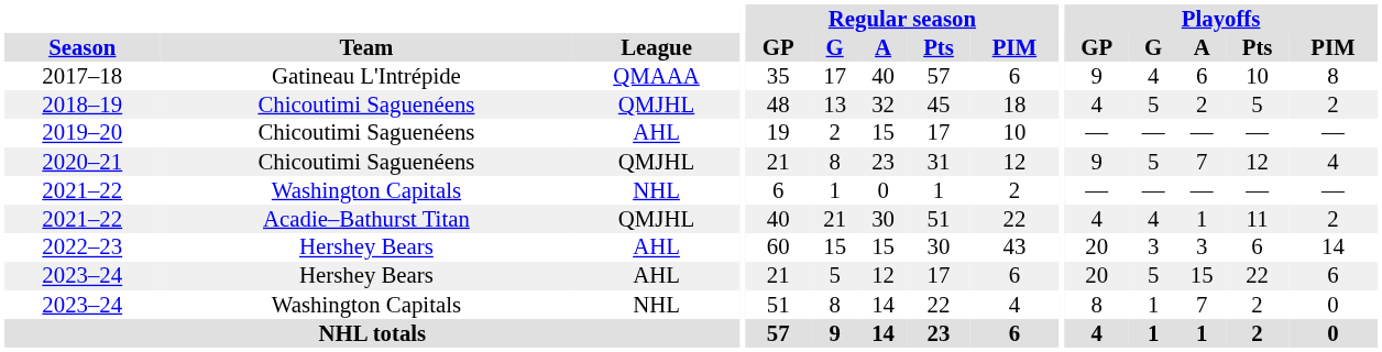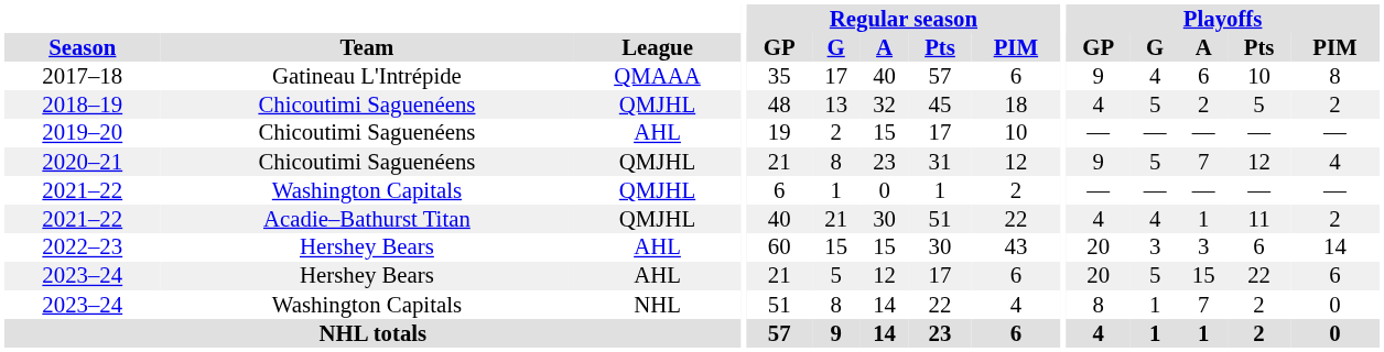 <table border="0" cellpadding="1" cellspacing="0" style="text-align:center; width:60em;">
 <tr style="background:#e0e0e0;">
 <th colspan="3" style="background:#fff;"></th>
 <th rowspan="99" style="background:#fff;"></th>
 <th colspan="5"><a href='#'>Regular season</a></th>
 <th rowspan="99" style="background:#fff;"></th>
 <th colspan="5"><a href='#'>Playoffs</a></th>
 </tr>
 <tr style="background:#e0e0e0;">
 <th><a href='#'>Season</a></th>
 <th>Team</th>
 <th>League</th>
 <th>GP</th>
 <th><a href='#'>G</a></th>
 <th><a href='#'>A</a></th>
 <th><a href='#'>Pts</a></th>
 <th><a href='#'>PIM</a></th>
 <th>GP</th>
 <th>G</th>
 <th>A</th>
 <th>Pts</th>
 <th>PIM</th>
 </tr>
 <tr>
 <td>2017–18</td>
 <td>Gatineau L'Intrépide</td>
 <td><a href='#'>QMAAA</a></td>
 <td>35</td>
 <td>17</td>
 <td>40</td>
 <td>57</td>
 <td>6</td>
 <td>9</td>
 <td>4</td>
 <td>6</td>
 <td>10</td>
 <td>8</td>
 </tr>
 <tr style="background:#f0f0f0;">
 <td><a href='#'>2018–19</a></td>
 <td><a href='#'>Chicoutimi Saguenéens</a></td>
 <td><a href='#'>QMJHL</a></td>
 <td>48</td>
 <td>13</td>
 <td>32</td>
 <td>45</td>
 <td>18</td>
 <td>4</td>
 <td>5</td>
 <td>2</td>
 <td>5</td>
 <td>2</td>
 </tr>
 <tr>
 <td><a href='#'>2019–20</a></td>
 <td>Chicoutimi Saguenéens</td>
 <td><a href='#'>AHL</a></td>
 <td>19</td>
 <td>2</td>
 <td>15</td>
 <td>17</td>
 <td>10</td>
 <td>—</td>
 <td>—</td>
 <td>—</td>
 <td>—</td>
 <td>—</td>
 </tr>
 <tr style="background:#f0f0f0;">
 <td><a href='#'>2020–21</a></td>
 <td>Chicoutimi Saguenéens</td>
 <td>QMJHL</td>
 <td>21</td>
 <td>8</td>
 <td>23</td>
 <td>31</td>
 <td>12</td>
 <td>9</td>
 <td>5</td>
 <td>7</td>
 <td>12</td>
 <td>4</td>
 </tr>
 <tr>
 <td><a href='#'>2021–22</a></td>
 <td><a href='#'>Washington Capitals</a></td>
-<td><a href='#'>NHL</a></td>
+<td><a href='#'>QMJHL</a></td>
 <td>6</td>
 <td>1</td>
 <td>0</td>
 <td>1</td>
 <td>2</td>
 <td>—</td>
 <td>—</td>
 <td>—</td>
 <td>—</td>
 <td>—</td>
 </tr>
 <tr style="background:#f0f0f0;">
 <td><a href='#'>2021–22</a></td>
 <td><a href='#'>Acadie–Bathurst Titan</a></td>
 <td>QMJHL</td>
 <td>40</td>
 <td>21</td>
 <td>30</td>
 <td>51</td>
 <td>22</td>
 <td>4</td>
 <td>4</td>
 <td>1</td>
 <td>11</td>
 <td>2</td>
 </tr>
 <tr>
 <td><a href='#'>2022–23</a></td>
 <td><a href='#'>Hershey Bears</a></td>
 <td><a href='#'>AHL</a></td>
 <td>60</td>
 <td>15</td>
 <td>15</td>
 <td>30</td>
 <td>43</td>
 <td>20</td>
 <td>3</td>
 <td>3</td>
 <td>6</td>
 <td>14</td>
 </tr>
 <tr style="background:#f0f0f0;">
 <td><a href='#'>2023–24</a></td>
 <td>Hershey Bears</td>
 <td>AHL</td>
 <td>21</td>
 <td>5</td>
 <td>12</td>
 <td>17</td>
 <td>6</td>
 <td>20</td>
 <td>5</td>
 <td>15</td>
 <td>22</td>
 <td>6</td>
 </tr>
 <tr>
 <td><a href='#'>2023–24</a></td>
 <td>Washington Capitals</td>
 <td>NHL</td>
 <td>51</td>
 <td>8</td>
 <td>14</td>
 <td>22</td>
 <td>4</td>
 <td>8</td>
 <td>1</td>
 <td>7</td>
 <td>2</td>
 <td>0</td>
 </tr>
 <tr style="background:#e0e0e0;">
 <th colspan="3">NHL totals</th>
 <th>57</th>
 <th>9</th>
 <th>14</th>
 <th>23</th>
 <th>6</th>
 <th>4</th>
 <th>1</th>
 <th>1</th>
 <th>2</th>
 <th>0</th>
 </tr>
 </table>
